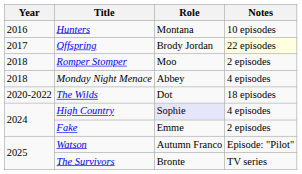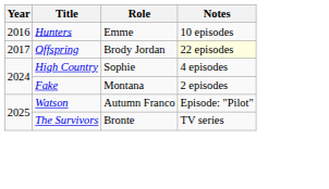 <table class="wikitable sortable">
 <tr>
 <th>Year</th>
 <th>Title</th>
 <th>Role</th>
 <th class="unsortable">Notes</th>
 </tr>
 <tr>
 <td>2016</td>
 <td><em><a href='#'>Hunters</a></em></td>
-<td>Montana</td>
+<td>Emme</td>
 <td>10 episodes</td>
 </tr>
 <tr>
 <td>2017</td>
 <td><em><a href='#'>Offspring</a></em></td>
 <td>Brody Jordan</td>
 <td style="background: lightyellow;">22 episodes</td>
 </tr>
 <tr>
-<td>2018</td>
-<td><em><a href='#'>Romper Stomper</a></em></td>
-<td>Moo</td>
-<td>2 episodes</td>
-</tr>
-<tr>
-<td>2018</td>
-<td><em>Monday Night Menace</em></td>
-<td>Abbey</td>
-<td>4 episodes</td>
-</tr>
-<tr>
-<td>2020-2022</td>
-<td><em><a href='#'>The Wilds</a></em></td>
-<td>Dot</td>
-<td>18 episodes</td>
-</tr>
-<tr>
 <td rowspan="2">2024</td>
 <td><em><a href='#'>High Country</a></em></td>
-<td style="background: lavender;">Sophie</td>
+<td>Sophie</td>
 <td>4 episodes</td>
 </tr>
 <tr>
 <td><em><a href='#'>Fake</a></em></td>
-<td>Emme</td>
+<td>Montana</td>
 <td>2 episodes</td>
 </tr>
 <tr>
 <td rowspan="2">2025</td>
 <td><em><a href='#'>Watson</a></em></td>
 <td>Autumn Franco</td>
 <td>Episode: "Pilot"</td>
 </tr>
 <tr>
 <td><a href='#'><em>The Survivors</em></a></td>
 <td>Bronte</td>
 <td>TV series</td>
 </tr>
 </table>
